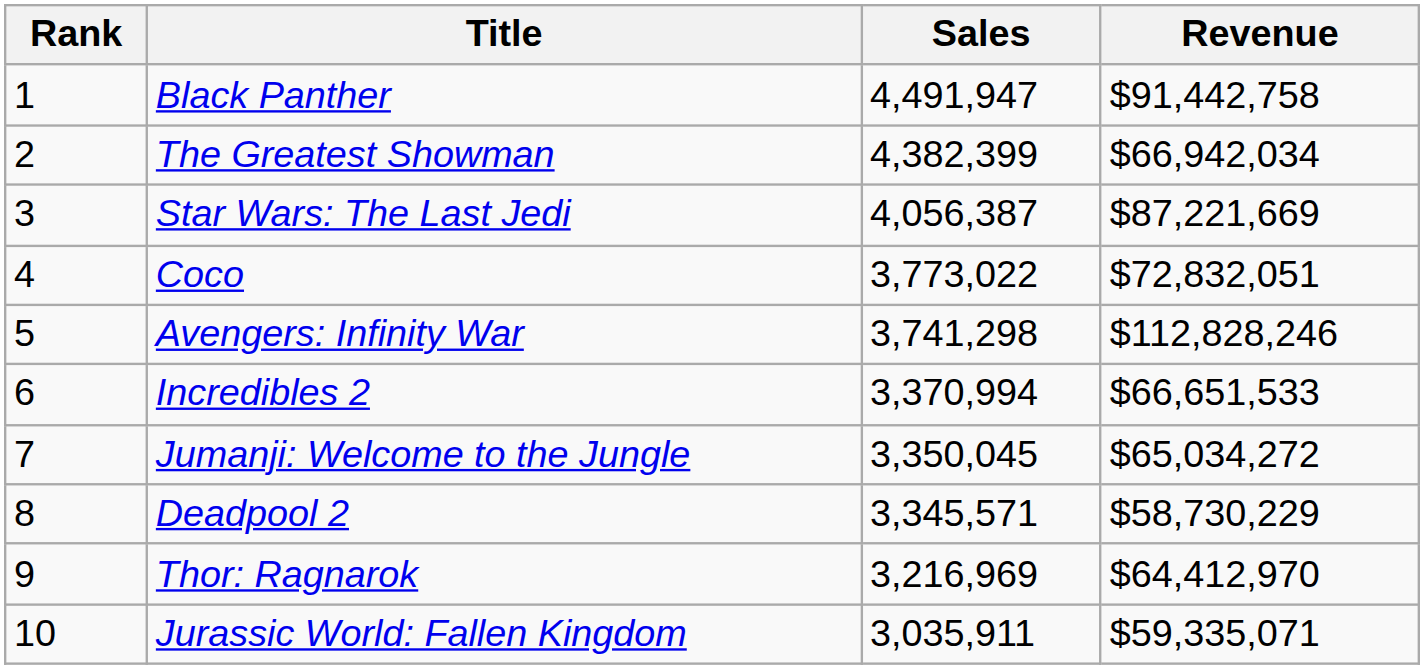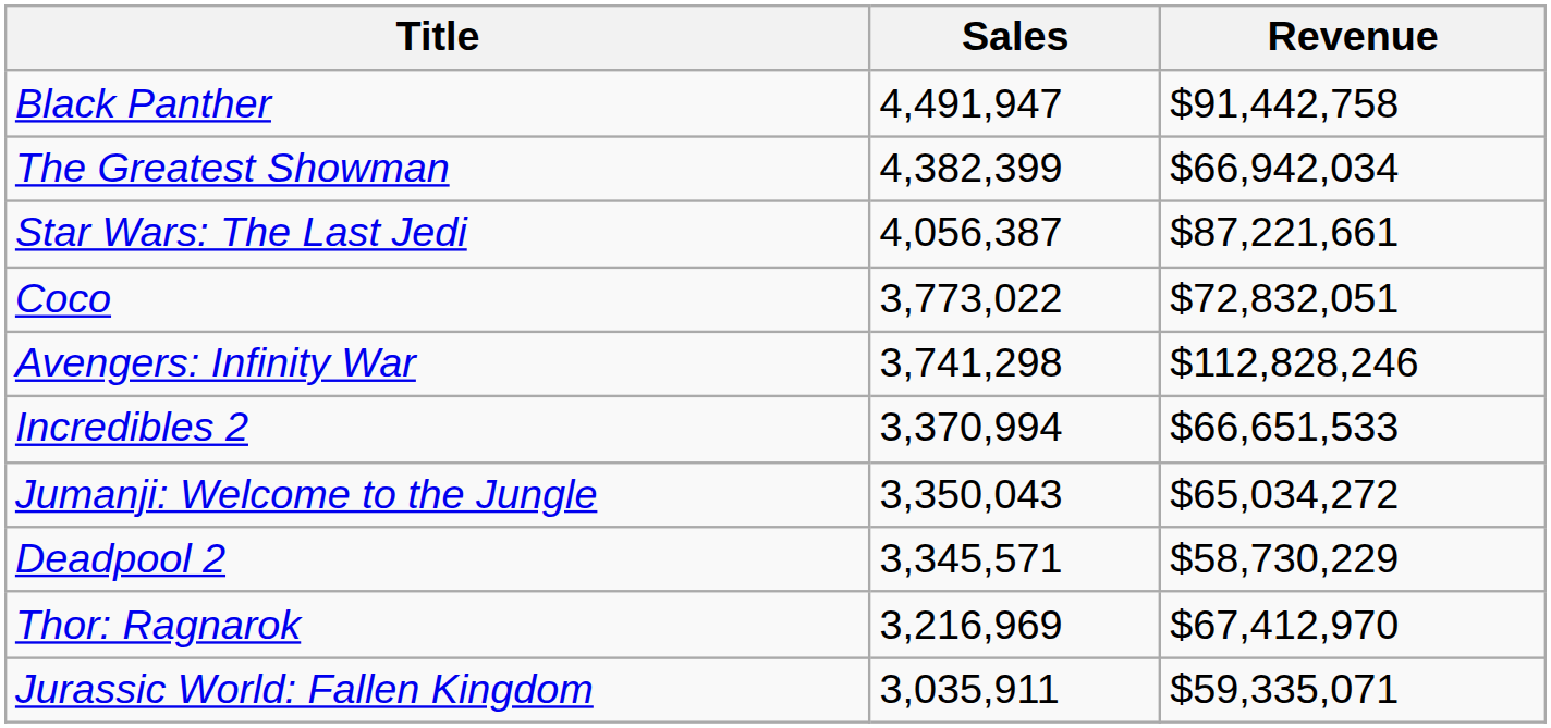 <table class="wikitable sortable" width="600">
 <tr>
-<th>Rank</th>
 <th>Title</th>
 <th>Sales</th>
 <th>Revenue</th>
 </tr>
 <tr>
-<td>1</td>
 <td><em><a href='#'>Black Panther</a></em></td>
 <td>4,491,947</td>
 <td>$91,442,758</td>
 </tr>
 <tr>
-<td>2</td>
 <td><em><a href='#'>The Greatest Showman</a></em></td>
 <td>4,382,399</td>
 <td>$66,942,034</td>
 </tr>
 <tr>
-<td>3</td>
 <td><em><a href='#'>Star Wars: The Last Jedi</a></em></td>
 <td>4,056,387</td>
-<td>$87,221,669</td>
+<td>$87,221,661</td>
 </tr>
 <tr>
-<td>4</td>
 <td><em><a href='#'>Coco</a></em></td>
 <td>3,773,022</td>
 <td>$72,832,051</td>
 </tr>
 <tr>
-<td>5</td>
 <td><em><a href='#'>Avengers: Infinity War</a></em></td>
 <td>3,741,298</td>
 <td>$112,828,246</td>
 </tr>
 <tr>
-<td>6</td>
 <td><em><a href='#'>Incredibles 2</a></em></td>
 <td>3,370,994</td>
 <td>$66,651,533</td>
 </tr>
 <tr>
-<td>7</td>
 <td><em><a href='#'>Jumanji: Welcome to the Jungle</a></em></td>
-<td>3,350,045</td>
+<td>3,350,043</td>
 <td>$65,034,272</td>
 </tr>
 <tr>
-<td>8</td>
 <td><em><a href='#'>Deadpool 2</a></em></td>
 <td>3,345,571</td>
 <td>$58,730,229</td>
 </tr>
 <tr>
-<td>9</td>
 <td><em><a href='#'>Thor: Ragnarok</a></em></td>
 <td>3,216,969</td>
-<td>$64,412,970</td>
+<td>$67,412,970</td>
 </tr>
 <tr>
-<td>10</td>
 <td><em><a href='#'>Jurassic World: Fallen Kingdom</a></em></td>
 <td>3,035,911</td>
 <td>$59,335,071</td>
 </tr>
 </table>
